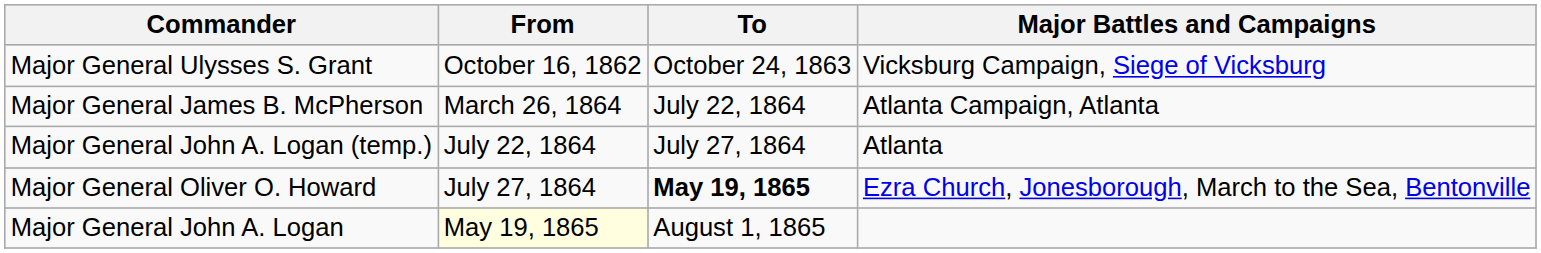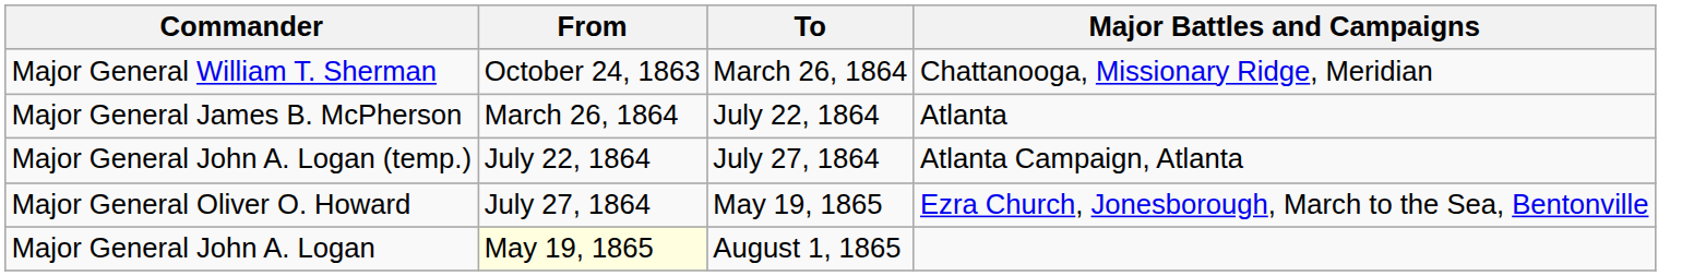 <table class="wikitable">
 <tr>
 <th>Commander</th>
 <th>From</th>
 <th>To</th>
 <th>Major Battles and Campaigns</th>
 </tr>
 <tr>
-<td>Major General Ulysses S. Grant</td>
-<td>October 16, 1862</td>
+<td>Major General <a href='#'>William T. Sherman</a></td>
 <td>October 24, 1863</td>
-<td>Vicksburg Campaign, <a href='#'>Siege of Vicksburg</a></td>
+<td>March 26, 1864</td>
+<td>Chattanooga, <a href='#'>Missionary Ridge</a>, Meridian</td>
 </tr>
 <tr>
 <td>Major General James B. McPherson</td>
 <td>March 26, 1864</td>
 <td>July 22, 1864</td>
-<td>Atlanta Campaign, Atlanta</td>
+<td>Atlanta</td>
 </tr>
 <tr>
 <td>Major General John A. Logan (temp.)</td>
 <td>July 22, 1864</td>
 <td>July 27, 1864</td>
-<td>Atlanta</td>
+<td>Atlanta Campaign, Atlanta</td>
 </tr>
 <tr>
 <td>Major General Oliver O. Howard</td>
 <td>July 27, 1864</td>
-<td><strong>May 19, 1865</strong></td>
+<td>May 19, 1865</td>
 <td><a href='#'>Ezra Church</a>, <a href='#'>Jonesborough</a>, March to the Sea, <a href='#'>Bentonville</a></td>
 </tr>
 <tr>
 <td>Major General John A. Logan</td>
 <td style="background: lightyellow;">May 19, 1865</td>
 <td>August 1, 1865</td>
 <td> </td>
 </tr>
 </table>
